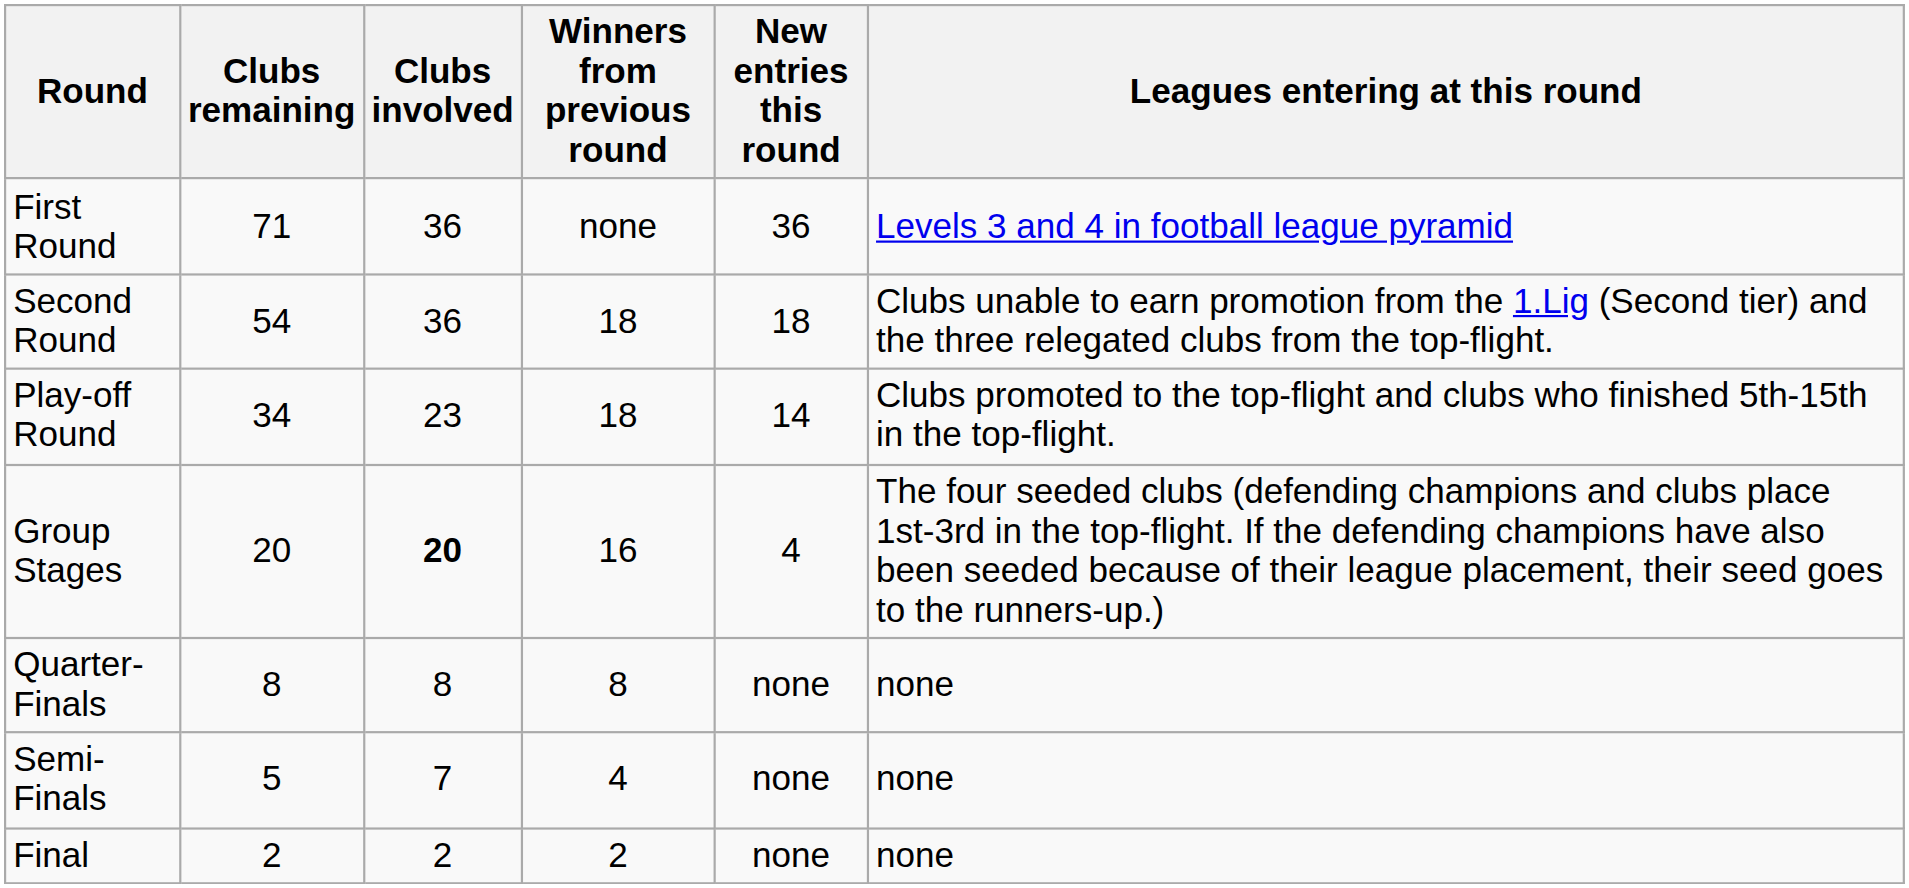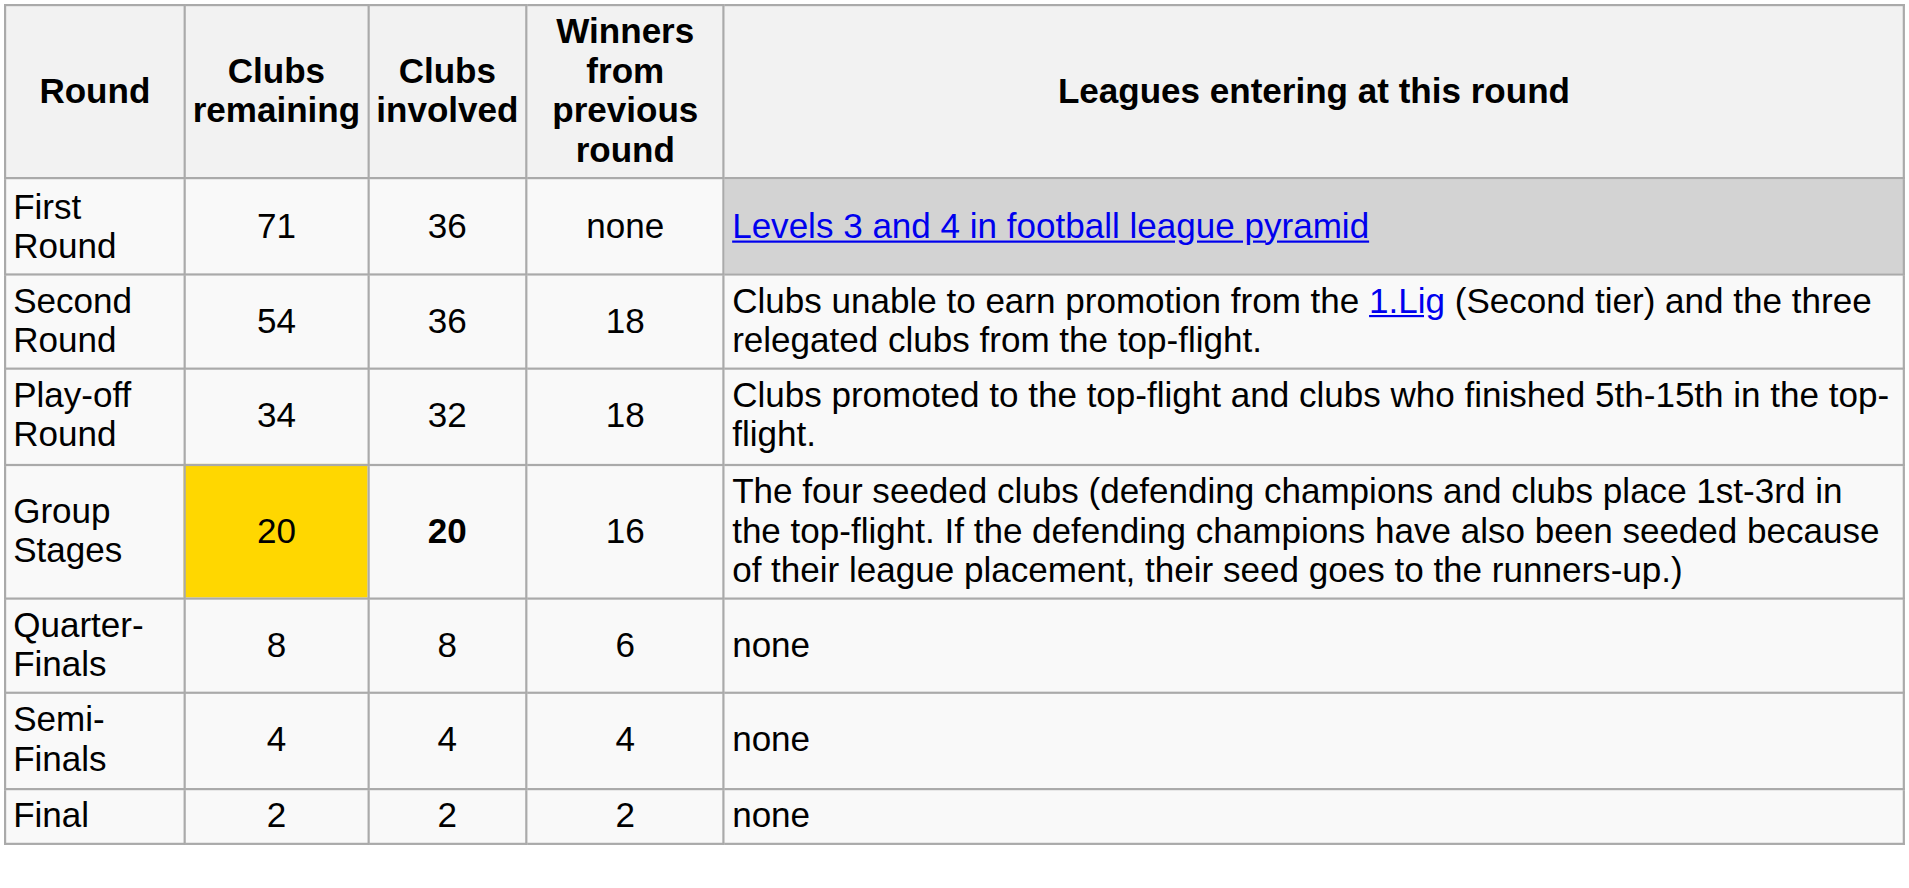 <table class="wikitable">
 <tr>
 <th>Round</th>
 <th>Clubs<br>remaining</th>
 <th>Clubs<br>involved</th>
 <th>Winners from<br>previous round</th>
-<th>New entries<br>this round</th>
 <th>Leagues entering at this round</th>
 </tr>
 <tr>
 <td>First Round</td>
 <td align="center">71</td>
 <td align="center">36</td>
 <td align="center">none</td>
-<td align="center">36</td>
-<td><a href='#'>Levels 3 and 4 in football league pyramid</a></td>
+<td style="background: lightgrey;"><a href='#'>Levels 3 and 4 in football league pyramid</a></td>
 </tr>
 <tr>
 <td>Second Round</td>
 <td align="center">54</td>
 <td align="center">36</td>
 <td align="center">18</td>
-<td align="center">18</td>
 <td>Clubs unable to earn promotion from the <a href='#'>1.Lig</a> (Second tier) and the three relegated clubs from the top-flight.</td>
 </tr>
 <tr>
 <td>Play-off Round</td>
 <td align="center">34</td>
-<td align="center">23</td>
+<td align="center">32</td>
 <td align="center">18</td>
-<td align="center">14</td>
 <td>Clubs promoted to the top-flight and clubs who finished 5th-15th in the top-flight.</td>
 </tr>
 <tr>
 <td>Group Stages</td>
-<td align="center">20</td>
+<td align="center" style="background: gold;">20</td>
 <td align="center"><strong>20</strong></td>
 <td align="center">16</td>
-<td align="center">4</td>
 <td>The four seeded clubs (defending champions and clubs place 1st-3rd in the top-flight. If the defending champions have also been seeded because of their league placement, their seed goes to the runners-up.)</td>
 </tr>
 <tr>
 <td>Quarter-Finals</td>
 <td align="center">8</td>
 <td align="center">8</td>
-<td align="center">8</td>
-<td align="center">none</td>
+<td align="center">6</td>
 <td>none</td>
 </tr>
 <tr>
 <td>Semi-Finals</td>
-<td align="center">5</td>
-<td align="center">7</td>
 <td align="center">4</td>
-<td align="center">none</td>
+<td align="center">4</td>
+<td align="center">4</td>
 <td>none</td>
 </tr>
 <tr>
 <td>Final</td>
 <td align="center">2</td>
 <td align="center">2</td>
 <td align="center">2</td>
-<td align="center">none</td>
 <td>none</td>
 </tr>
 </table>
